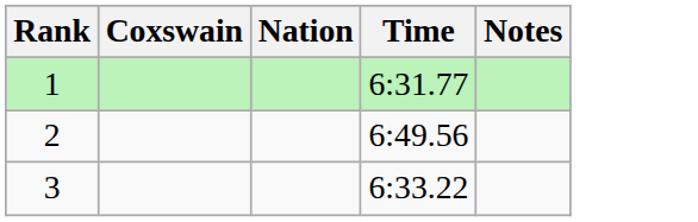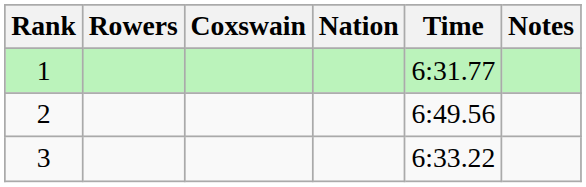 <table class="wikitable sortable" style=text-align:center>
 <tr>
 <th>Rank</th>
+<th>Rowers</th>
 <th>Coxswain</th>
 <th>Nation</th>
 <th>Time</th>
 <th>Notes</th>
 </tr>
 <tr bgcolor=bbf3bb>
 <td>1</td>
 <td align=left></td>
 <td align=left></td>
+<td align=left></td>
 <td>6:31.77</td>
 <td></td>
 </tr>
 <tr>
 <td>2</td>
+<td align=left></td>
 <td align=left></td>
 <td align=left></td>
 <td>6:49.56</td>
 <td></td>
 </tr>
 <tr>
 <td>3</td>
 <td align=left></td>
 <td align=left></td>
+<td align=left></td>
 <td>6:33.22</td>
 <td></td>
 </tr>
 </table>
